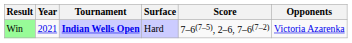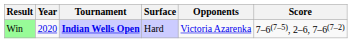 <table class="sortable wikitable">
 <tr>
 <th>Result</th>
 <th>Year</th>
 <th>Tournament</th>
 <th>Surface</th>
+<th>Opponents</th>
 <th class=unsortable>Score</th>
-<th>Opponents</th>
 </tr>
 <tr>
 <td bgcolor=98FB98>Win</td>
-<td><a href='#'>2021</a></td>
+<td><a href='#'>2020</a></td>
 <td bgcolor=CCCCFF><strong><a href='#'>Indian Wells Open</a></strong></td>
 <td bgcolor=CCCCFF>Hard</td>
+<td> <a href='#'>Victoria Azarenka</a></td>
 <td>7–6<sup>(7–5)</sup>, 2–6, 7–6<sup>(7–2)</sup></td>
-<td> <a href='#'>Victoria Azarenka</a></td>
 </tr>
 </table>
